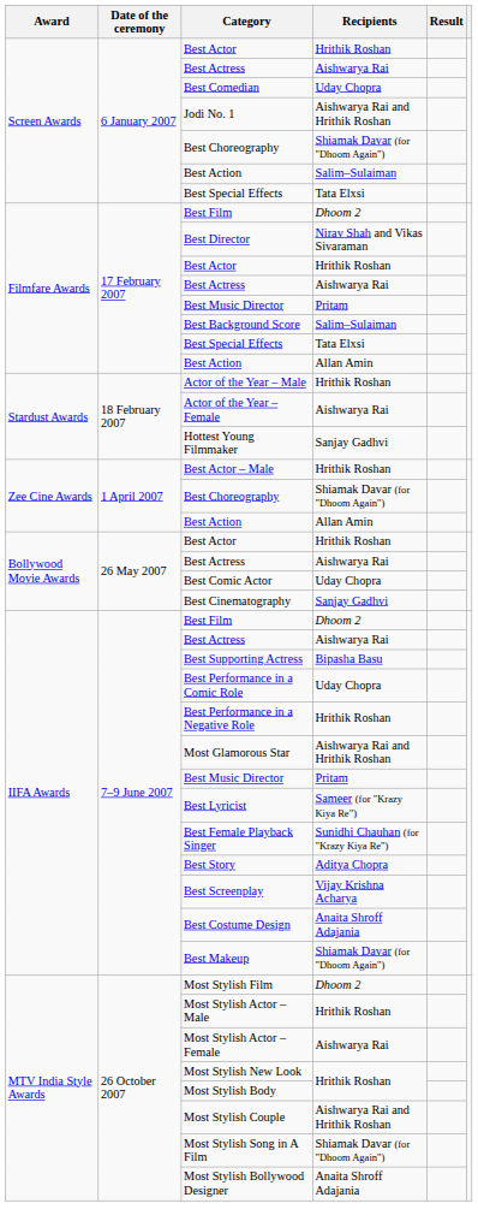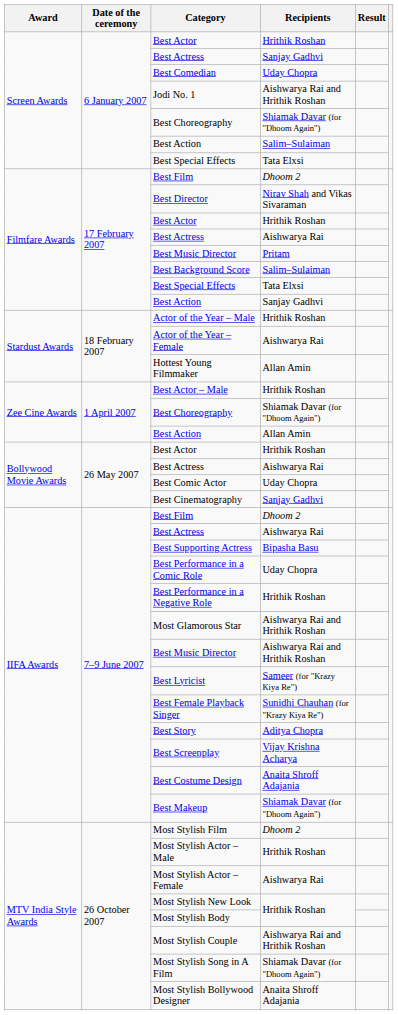 <table class="wikitable plainrowheaders sortable">
 <tr>
 <th scope="col">Award</th>
 <th scope="col">Date of the ceremony</th>
 <th scope="col">Category</th>
 <th scope="col">Recipients</th>
 <th scope="col">Result</th>
 <th class="unsortable" scope="col"></th>
 </tr>
 <tr>
 <td rowspan="7"><a href='#'>Screen Awards</a></td>
 <td rowspan="7"><a href='#'>6 January 2007</a></td>
 <td><a href='#'>Best Actor</a></td>
 <td><a href='#'>Hrithik Roshan</a></td>
 <td></td>
 <td rowspan="7"></td>
 </tr>
 <tr>
 <td><a href='#'>Best Actress</a></td>
-<td><a href='#'>Aishwarya Rai</a></td>
+<td><a href='#'>Sanjay Gadhvi</a></td>
 <td></td>
 </tr>
 <tr>
 <td><a href='#'>Best Comedian</a></td>
 <td><a href='#'>Uday Chopra</a></td>
 <td></td>
 </tr>
 <tr>
 <td>Jodi No. 1</td>
 <td>Aishwarya Rai and Hrithik Roshan</td>
 <td></td>
 </tr>
 <tr>
 <td>Best Choreography</td>
 <td><a href='#'>Shiamak Davar</a> <small>(for "Dhoom Again")</small></td>
 <td></td>
 </tr>
 <tr>
 <td>Best Action</td>
 <td><a href='#'>Salim–Sulaiman</a></td>
 <td></td>
 </tr>
 <tr>
 <td>Best Special Effects</td>
 <td>Tata Elxsi</td>
 <td></td>
 </tr>
 <tr>
 <td rowspan="8" scope="row"><a href='#'>Filmfare Awards</a></td>
 <td rowspan="8"><a href='#'>17 February 2007</a></td>
 <td><a href='#'>Best Film</a></td>
 <td><em>Dhoom 2</em></td>
 <td></td>
 <td rowspan="8"></td>
 </tr>
 <tr>
 <td><a href='#'>Best Director</a></td>
 <td><a href='#'>Nirav Shah</a> and Vikas Sivaraman</td>
 <td></td>
 </tr>
 <tr>
 <td><a href='#'>Best Actor</a></td>
 <td>Hrithik Roshan</td>
 <td></td>
 </tr>
 <tr>
 <td><a href='#'>Best Actress</a></td>
 <td>Aishwarya Rai</td>
 <td></td>
 </tr>
 <tr>
 <td><a href='#'>Best Music Director</a></td>
 <td><a href='#'>Pritam</a></td>
 <td></td>
 </tr>
 <tr>
 <td><a href='#'>Best Background Score</a></td>
 <td><a href='#'>Salim–Sulaiman</a></td>
 <td></td>
 </tr>
 <tr>
 <td><a href='#'>Best Special Effects</a></td>
 <td>Tata Elxsi</td>
 <td></td>
 </tr>
 <tr>
 <td><a href='#'>Best Action</a></td>
-<td>Allan Amin</td>
+<td>Sanjay Gadhvi</td>
 <td></td>
 </tr>
 <tr>
 <td rowspan="3"><a href='#'>Stardust Awards</a></td>
 <td rowspan="3">18 February 2007</td>
 <td><a href='#'>Actor of the Year – Male</a></td>
 <td>Hrithik Roshan</td>
 <td></td>
 <td rowspan="3"></td>
 </tr>
 <tr>
 <td><a href='#'>Actor of the Year – Female</a></td>
 <td>Aishwarya Rai</td>
 <td></td>
 </tr>
 <tr>
 <td>Hottest Young Filmmaker</td>
-<td>Sanjay Gadhvi</td>
+<td>Allan Amin</td>
 <td></td>
 </tr>
 <tr>
 <td rowspan="3"><a href='#'>Zee Cine Awards</a></td>
 <td rowspan="3"><a href='#'>1 April 2007</a></td>
 <td><a href='#'>Best Actor – Male</a></td>
 <td>Hrithik Roshan</td>
 <td></td>
 <td rowspan="3"></td>
 </tr>
 <tr>
 <td><a href='#'>Best Choreography</a></td>
 <td>Shiamak Davar <small>(for "Dhoom Again")</small></td>
 <td></td>
 </tr>
 <tr>
 <td><a href='#'>Best Action</a></td>
 <td>Allan Amin</td>
 <td></td>
 </tr>
 <tr>
 <td rowspan="4"><a href='#'>Bollywood Movie Awards</a></td>
 <td rowspan="4">26 May 2007</td>
 <td>Best Actor</td>
 <td>Hrithik Roshan</td>
 <td></td>
 <td rowspan="4"></td>
 </tr>
 <tr>
 <td>Best Actress</td>
 <td>Aishwarya Rai</td>
 <td></td>
 </tr>
 <tr>
 <td>Best Comic Actor</td>
 <td>Uday Chopra</td>
 <td></td>
 </tr>
 <tr>
 <td>Best Cinematography</td>
 <td><a href='#'>Sanjay Gadhvi</a></td>
 <td></td>
 </tr>
 <tr>
 <td rowspan="13"><a href='#'>IIFA Awards</a></td>
 <td rowspan="13"><a href='#'>7–9 June 2007</a></td>
 <td><a href='#'>Best Film</a></td>
 <td><em>Dhoom 2</em></td>
 <td></td>
 <td rowspan="13"></td>
 </tr>
 <tr>
 <td><a href='#'>Best Actress</a></td>
 <td>Aishwarya Rai</td>
 <td></td>
 </tr>
 <tr>
 <td><a href='#'>Best Supporting Actress</a></td>
 <td><a href='#'>Bipasha Basu</a></td>
 <td></td>
 </tr>
 <tr>
 <td><a href='#'>Best Performance in a Comic Role</a></td>
 <td>Uday Chopra</td>
 <td></td>
 </tr>
 <tr>
 <td><a href='#'>Best Performance in a Negative Role</a></td>
 <td>Hrithik Roshan</td>
 <td></td>
 </tr>
 <tr>
 <td>Most Glamorous Star</td>
 <td>Aishwarya Rai and Hrithik Roshan</td>
 <td></td>
 </tr>
 <tr>
 <td><a href='#'>Best Music Director</a></td>
-<td><a href='#'>Pritam</a></td>
+<td>Aishwarya Rai and Hrithik Roshan</td>
 <td></td>
 </tr>
 <tr>
 <td><a href='#'>Best Lyricist</a></td>
 <td><a href='#'>Sameer</a> <small>(for "Krazy Kiya Re")</small></td>
 <td></td>
 </tr>
 <tr>
 <td><a href='#'>Best Female Playback Singer</a></td>
 <td><a href='#'>Sunidhi Chauhan</a> <small>(for "Krazy Kiya Re")</small></td>
 <td></td>
 </tr>
 <tr>
 <td><a href='#'>Best Story</a></td>
 <td><a href='#'>Aditya Chopra</a></td>
 <td></td>
 </tr>
 <tr>
 <td><a href='#'>Best Screenplay</a></td>
 <td><a href='#'>Vijay Krishna Acharya</a></td>
 <td></td>
 </tr>
 <tr>
 <td><a href='#'>Best Costume Design</a></td>
 <td><a href='#'>Anaita Shroff Adajania</a></td>
 <td></td>
 </tr>
 <tr>
 <td><a href='#'>Best Makeup</a></td>
 <td><a href='#'>Shiamak Davar</a> <small>(for "Dhoom Again")</small></td>
 <td></td>
 </tr>
 <tr>
 <td rowspan="8"><a href='#'>MTV India Style Awards</a></td>
 <td rowspan="8">26 October 2007</td>
 <td>Most Stylish Film</td>
 <td><em>Dhoom 2</em></td>
 <td></td>
 <td rowspan="8"></td>
 </tr>
 <tr>
 <td>Most Stylish Actor – Male</td>
 <td>Hrithik Roshan</td>
 <td></td>
 </tr>
 <tr>
 <td>Most Stylish Actor – Female</td>
 <td>Aishwarya Rai</td>
 <td></td>
 </tr>
 <tr>
 <td>Most Stylish New Look</td>
 <td rowspan="2">Hrithik Roshan</td>
 <td></td>
 </tr>
 <tr>
 <td>Most Stylish Body</td>
 <td></td>
 </tr>
 <tr>
 <td>Most Stylish Couple</td>
 <td>Aishwarya Rai and Hrithik Roshan</td>
 <td></td>
 </tr>
 <tr>
 <td>Most Stylish Song in A Film</td>
 <td>Shiamak Davar <small>(for "Dhoom Again")</small></td>
 <td></td>
 </tr>
 <tr>
 <td>Most Stylish Bollywood Designer</td>
 <td>Anaita Shroff Adajania</td>
 <td></td>
 </tr>
 </table>
